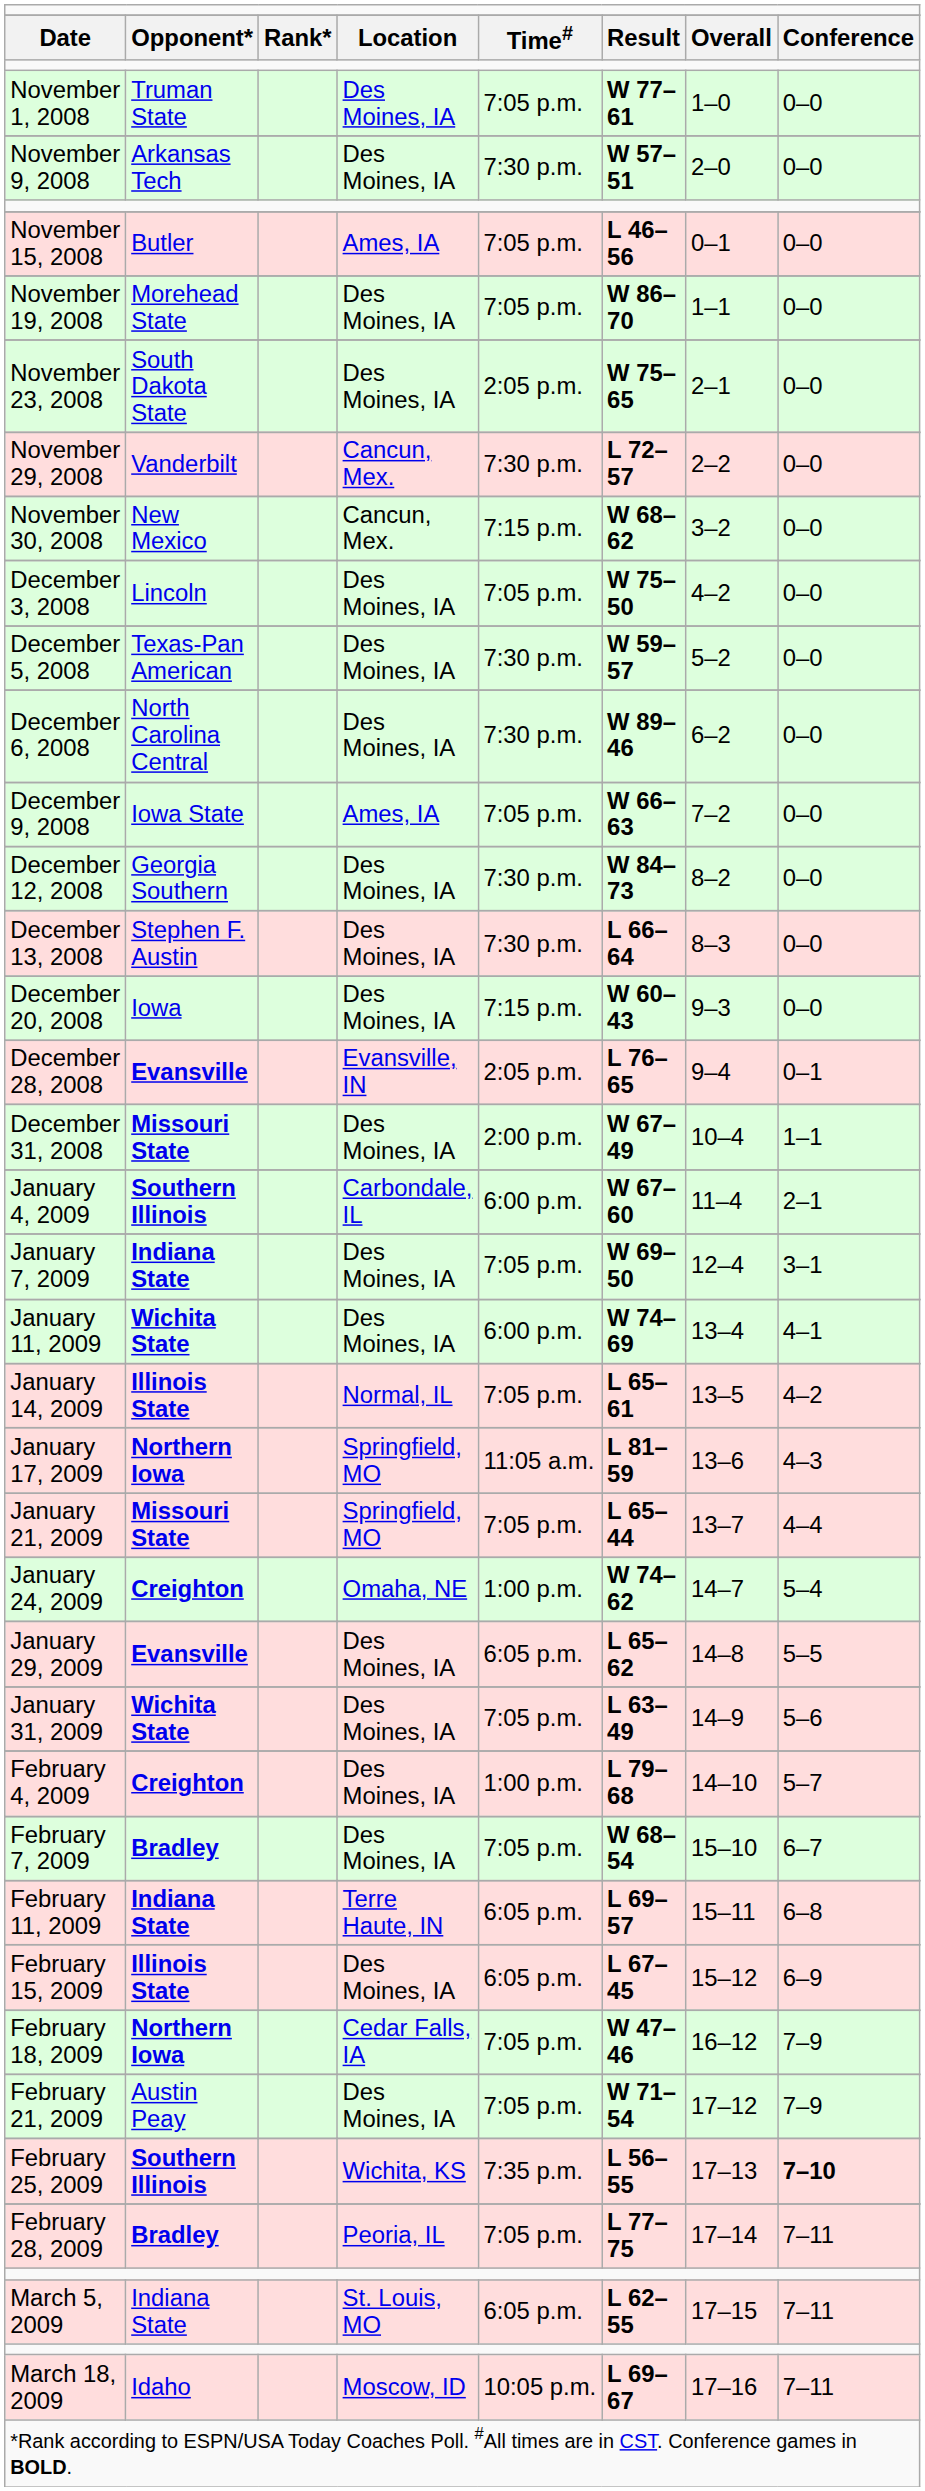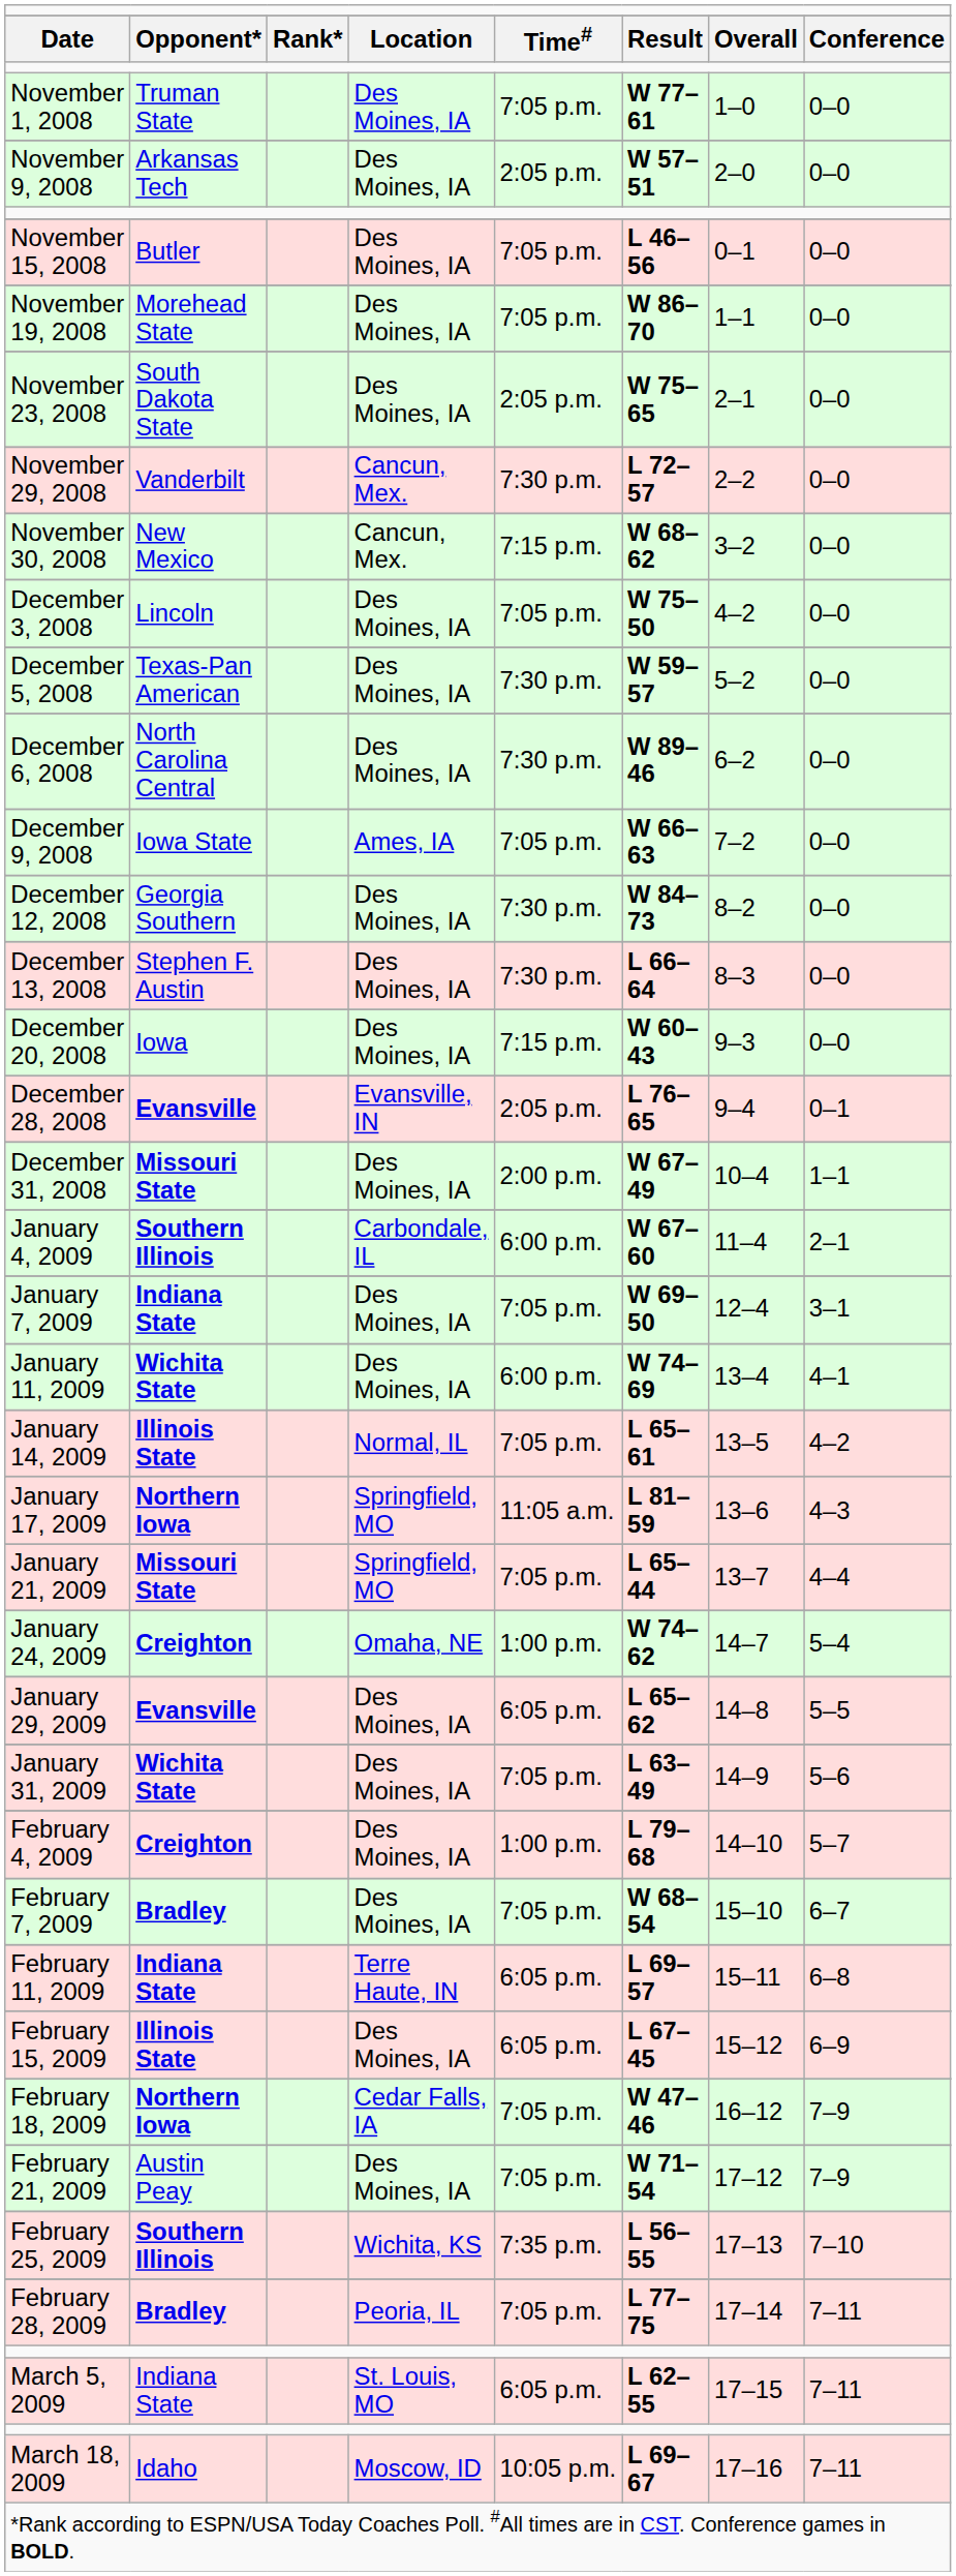 <table class="wikitable">
 <tr>
 <td colspan=8></td>
 </tr>
 <tr>
 </tr>
 <tr>
 <th>Date</th>
 <th>Opponent*</th>
 <th>Rank*</th>
 <th>Location</th>
 <th>Time<sup>#</sup></th>
 <th>Result</th>
 <th>Overall</th>
 <th>Conference</th>
 </tr>
 <tr>
 <td colspan=8></td>
 </tr>
 <tr style="background:#ddffdd; ">
 <td>November 1, 2008</td>
 <td><a href='#'>Truman State</a></td>
 <td></td>
 <td><a href='#'>Des Moines, IA</a></td>
 <td>7:05 p.m.</td>
 <td><strong>W 77–61</strong></td>
 <td>1–0</td>
 <td>0–0</td>
 </tr>
 <tr>
 </tr>
 <tr style="background:#ddffdd; ">
 <td>November 9, 2008</td>
 <td><a href='#'>Arkansas Tech</a></td>
 <td></td>
 <td>Des Moines, IA</td>
-<td>7:30 p.m.</td>
+<td>2:05 p.m.</td>
 <td><strong>W 57–51</strong></td>
 <td>2–0</td>
 <td>0–0</td>
 </tr>
 <tr>
 <td colspan=8></td>
 </tr>
 <tr style="background: ">
 </tr>
 <tr>
 </tr>
 <tr style="background:#ffdddd; ">
 <td>November 15, 2008</td>
 <td><a href='#'>Butler</a></td>
 <td></td>
-<td><a href='#'>Ames, IA</a></td>
+<td>Des Moines, IA</td>
 <td>7:05 p.m.</td>
 <td><strong>L 46–56</strong></td>
 <td>0–1</td>
 <td>0–0</td>
 </tr>
 <tr>
 </tr>
 <tr style="background:#ddffdd; ">
 <td>November 19, 2008</td>
 <td><a href='#'>Morehead State</a></td>
 <td></td>
 <td>Des Moines, IA</td>
 <td>7:05 p.m.</td>
 <td><strong>W 86–70</strong></td>
 <td>1–1</td>
 <td>0–0</td>
 </tr>
 <tr>
 </tr>
 <tr style="background:#ddffdd; ">
 <td>November 23, 2008</td>
 <td><a href='#'>South Dakota State</a></td>
 <td></td>
 <td>Des Moines, IA</td>
 <td>2:05 p.m.</td>
 <td><strong>W 75–65</strong></td>
 <td>2–1</td>
 <td>0–0</td>
 </tr>
 <tr>
 </tr>
 <tr style="background:#ffdddd; ">
 <td>November 29, 2008</td>
 <td><a href='#'>Vanderbilt</a></td>
 <td></td>
 <td><a href='#'>Cancun, Mex.</a></td>
 <td>7:30 p.m.</td>
 <td><strong>L 72–57</strong></td>
 <td>2–2</td>
 <td>0–0</td>
 </tr>
 <tr>
 </tr>
 <tr style="background:#ddffdd; ">
 <td>November 30, 2008</td>
 <td><a href='#'>New Mexico</a></td>
 <td></td>
 <td>Cancun, Mex.</td>
 <td>7:15 p.m.</td>
 <td><strong>W 68–62</strong></td>
 <td>3–2</td>
 <td>0–0</td>
 </tr>
 <tr>
 </tr>
 <tr style="background:#ddffdd; ">
 <td>December 3, 2008</td>
 <td><a href='#'>Lincoln</a></td>
 <td></td>
 <td>Des Moines, IA</td>
 <td>7:05 p.m.</td>
 <td><strong>W 75–50</strong></td>
 <td>4–2</td>
 <td>0–0</td>
 </tr>
 <tr>
 </tr>
 <tr style="background:#ddffdd; ">
 <td>December 5, 2008</td>
 <td><a href='#'>Texas-Pan American</a></td>
 <td></td>
 <td>Des Moines, IA</td>
 <td>7:30 p.m.</td>
 <td><strong>W 59–57</strong></td>
 <td>5–2</td>
 <td>0–0</td>
 </tr>
 <tr>
 </tr>
 <tr style="background:#ddffdd; ">
 <td>December 6, 2008</td>
 <td><a href='#'>North Carolina Central</a></td>
 <td></td>
 <td>Des Moines, IA</td>
 <td>7:30 p.m.</td>
 <td><strong>W 89–46</strong></td>
 <td>6–2</td>
 <td>0–0</td>
 </tr>
 <tr>
 </tr>
 <tr style="background:#ddffdd; ">
 <td>December 9, 2008</td>
 <td><a href='#'>Iowa State</a></td>
 <td></td>
 <td><a href='#'>Ames, IA</a></td>
 <td>7:05 p.m.</td>
 <td><strong>W 66–63</strong></td>
 <td>7–2</td>
 <td>0–0</td>
 </tr>
 <tr>
 </tr>
 <tr style="background:#ddffdd; ">
 <td>December 12, 2008</td>
 <td><a href='#'>Georgia Southern</a></td>
 <td></td>
 <td>Des Moines, IA</td>
 <td>7:30 p.m.</td>
 <td><strong>W 84–73</strong></td>
 <td>8–2</td>
 <td>0–0</td>
 </tr>
 <tr>
 </tr>
 <tr style="background:#ffdddd; ">
 <td>December 13, 2008</td>
 <td><a href='#'>Stephen F. Austin</a></td>
 <td></td>
 <td>Des Moines, IA</td>
 <td>7:30 p.m.</td>
 <td><strong>L 66–64</strong></td>
 <td>8–3</td>
 <td>0–0</td>
 </tr>
 <tr>
 </tr>
 <tr style="background:#ddffdd; ">
 <td>December 20, 2008</td>
 <td><a href='#'>Iowa</a></td>
 <td></td>
 <td>Des Moines, IA</td>
 <td>7:15 p.m.</td>
 <td><strong>W 60–43</strong></td>
 <td>9–3</td>
 <td>0–0</td>
 </tr>
 <tr>
 </tr>
 <tr style="background:#ffdddd; ">
 <td>December 28, 2008</td>
 <td><strong><a href='#'>Evansville</a></strong></td>
 <td></td>
 <td><a href='#'>Evansville, IN</a></td>
 <td>2:05 p.m.</td>
 <td><strong>L 76–65</strong></td>
 <td>9–4</td>
 <td>0–1</td>
 </tr>
 <tr>
 </tr>
 <tr style="background:#ddffdd; ">
 <td>December 31, 2008</td>
 <td><strong><a href='#'>Missouri State</a></strong></td>
 <td></td>
 <td>Des Moines, IA</td>
 <td>2:00 p.m.</td>
 <td><strong>W 67–49</strong></td>
 <td>10–4</td>
 <td>1–1</td>
 </tr>
 <tr>
 </tr>
 <tr style="background:#ddffdd; ">
 <td>January 4, 2009</td>
 <td><strong><a href='#'>Southern Illinois</a></strong></td>
 <td></td>
 <td><a href='#'>Carbondale, IL</a></td>
 <td>6:00 p.m.</td>
 <td><strong>W 67–60</strong></td>
 <td>11–4</td>
 <td>2–1</td>
 </tr>
 <tr>
 </tr>
 <tr style="background:#ddffdd; ">
 <td>January 7, 2009</td>
 <td><strong><a href='#'>Indiana State</a></strong></td>
 <td></td>
 <td>Des Moines, IA</td>
 <td>7:05 p.m.</td>
 <td><strong>W 69–50</strong></td>
 <td>12–4</td>
 <td>3–1</td>
 </tr>
 <tr>
 </tr>
 <tr style="background:#ddffdd; ">
 <td>January 11, 2009</td>
 <td><strong><a href='#'>Wichita State</a></strong></td>
 <td></td>
 <td>Des Moines, IA</td>
 <td>6:00 p.m.</td>
 <td><strong>W 74–69</strong></td>
 <td>13–4</td>
 <td>4–1</td>
 </tr>
 <tr>
 </tr>
 <tr style="background:#ffdddd; ">
 <td>January 14, 2009</td>
 <td><strong><a href='#'>Illinois State</a></strong></td>
 <td></td>
 <td><a href='#'>Normal, IL</a></td>
 <td>7:05 p.m.</td>
 <td><strong>L 65–61</strong></td>
 <td>13–5</td>
 <td>4–2</td>
 </tr>
 <tr>
 </tr>
 <tr style="background:#ffdddd; ">
 <td>January 17, 2009</td>
 <td><strong><a href='#'>Northern Iowa</a></strong></td>
 <td></td>
 <td><a href='#'>Springfield, MO</a></td>
 <td>11:05 a.m.</td>
 <td><strong>L 81–59</strong></td>
 <td>13–6</td>
 <td>4–3</td>
 </tr>
 <tr>
 </tr>
 <tr style="background:#ffdddd; ">
 <td>January 21, 2009</td>
 <td><strong><a href='#'>Missouri State</a></strong></td>
 <td></td>
 <td><a href='#'>Springfield, MO</a></td>
 <td>7:05 p.m.</td>
 <td><strong>L 65–44</strong></td>
 <td>13–7</td>
 <td>4–4</td>
 </tr>
 <tr>
 </tr>
 <tr style="background:#ddffdd; ">
 <td>January 24, 2009</td>
 <td><strong><a href='#'>Creighton</a></strong></td>
 <td></td>
 <td><a href='#'>Omaha, NE</a></td>
 <td>1:00 p.m.</td>
 <td><strong>W 74–62</strong></td>
 <td>14–7</td>
 <td>5–4</td>
 </tr>
 <tr>
 </tr>
 <tr style="background:#ffdddd; ">
 <td>January 29, 2009</td>
 <td><strong><a href='#'>Evansville</a></strong></td>
 <td></td>
 <td>Des Moines, IA</td>
 <td>6:05 p.m.</td>
 <td><strong>L 65–62</strong></td>
 <td>14–8</td>
 <td>5–5</td>
 </tr>
 <tr>
 </tr>
 <tr style="background:#ffdddd; ">
 <td>January 31, 2009</td>
 <td><strong><a href='#'>Wichita State</a></strong></td>
 <td></td>
 <td>Des Moines, IA</td>
 <td>7:05 p.m.</td>
 <td><strong>L 63–49</strong></td>
 <td>14–9</td>
 <td>5–6</td>
 </tr>
 <tr>
 </tr>
 <tr style="background:#ffdddd; ">
 <td>February 4, 2009</td>
 <td><strong><a href='#'>Creighton</a></strong></td>
 <td></td>
 <td>Des Moines, IA</td>
 <td>1:00 p.m.</td>
 <td><strong>L 79–68</strong></td>
 <td>14–10</td>
 <td>5–7</td>
 </tr>
 <tr>
 </tr>
 <tr style="background:#ddffdd; ">
 <td>February 7, 2009</td>
 <td><strong><a href='#'>Bradley</a></strong></td>
 <td></td>
 <td>Des Moines, IA</td>
 <td>7:05 p.m.</td>
 <td><strong>W 68–54</strong></td>
 <td>15–10</td>
 <td>6–7</td>
 </tr>
 <tr>
 </tr>
 <tr style="background:#ffdddd; ">
 <td>February 11, 2009</td>
 <td><strong><a href='#'>Indiana State</a></strong></td>
 <td></td>
 <td><a href='#'>Terre Haute, IN</a></td>
 <td>6:05 p.m.</td>
 <td><strong>L 69–57</strong></td>
 <td>15–11</td>
 <td>6–8</td>
 </tr>
 <tr>
 </tr>
 <tr style="background:#ffdddd; ">
 <td>February 15, 2009</td>
 <td><strong><a href='#'>Illinois State</a></strong></td>
 <td></td>
 <td>Des Moines, IA</td>
 <td>6:05 p.m.</td>
 <td><strong>L 67–45</strong></td>
 <td>15–12</td>
 <td>6–9</td>
 </tr>
 <tr>
 </tr>
 <tr style="background:#ddffdd; ">
 <td>February 18, 2009</td>
 <td><strong><a href='#'>Northern Iowa</a></strong></td>
 <td></td>
 <td><a href='#'>Cedar Falls, IA</a></td>
 <td>7:05 p.m.</td>
 <td><strong>W 47–46</strong></td>
 <td>16–12</td>
 <td>7–9</td>
 </tr>
 <tr>
 </tr>
 <tr style="background:#ddffdd; ">
 <td>February 21, 2009</td>
 <td><a href='#'>Austin Peay</a></td>
 <td></td>
 <td>Des Moines, IA</td>
 <td>7:05 p.m.</td>
 <td><strong>W 71–54</strong></td>
 <td>17–12</td>
 <td>7–9</td>
 </tr>
 <tr>
 </tr>
 <tr style="background:#ffdddd; ">
 <td>February 25, 2009</td>
 <td><strong><a href='#'>Southern Illinois</a></strong></td>
 <td></td>
 <td><a href='#'>Wichita, KS</a></td>
 <td>7:35 p.m.</td>
 <td><strong>L 56–55</strong></td>
 <td>17–13</td>
-<td><strong>7–10</strong></td>
+<td>7–10</td>
 </tr>
 <tr>
 </tr>
 <tr style="background:#ffdddd; ">
 <td>February 28, 2009</td>
 <td><strong><a href='#'>Bradley</a></strong></td>
 <td></td>
 <td><a href='#'>Peoria, IL</a></td>
 <td>7:05 p.m.</td>
 <td><strong>L 77–75</strong></td>
 <td>17–14</td>
 <td>7–11</td>
 </tr>
 <tr>
 <td colspan=8></td>
 </tr>
 <tr style="background:#ffdddd; ">
 <td>March 5, 2009</td>
 <td><a href='#'>Indiana State</a></td>
 <td></td>
 <td><a href='#'>St. Louis, MO</a></td>
 <td>6:05 p.m.</td>
 <td><strong>L 62–55</strong></td>
 <td>17–15</td>
 <td>7–11</td>
 </tr>
 <tr>
 <td colspan=8></td>
 </tr>
 <tr style="background:#ffdddd; ">
 <td>March 18, 2009</td>
 <td><a href='#'>Idaho</a></td>
 <td></td>
 <td><a href='#'>Moscow, ID</a></td>
 <td>10:05 p.m.</td>
 <td><strong>L 69–67</strong></td>
 <td>17–16</td>
 <td>7–11</td>
 </tr>
 <tr>
 <td colspan=8><small>*Rank according to ESPN/USA Today Coaches Poll. <sup>#</sup>All times are in <a href='#'>CST</a>. Conference games in <strong>BOLD</strong>.</small></td>
 </tr>
 </table>
